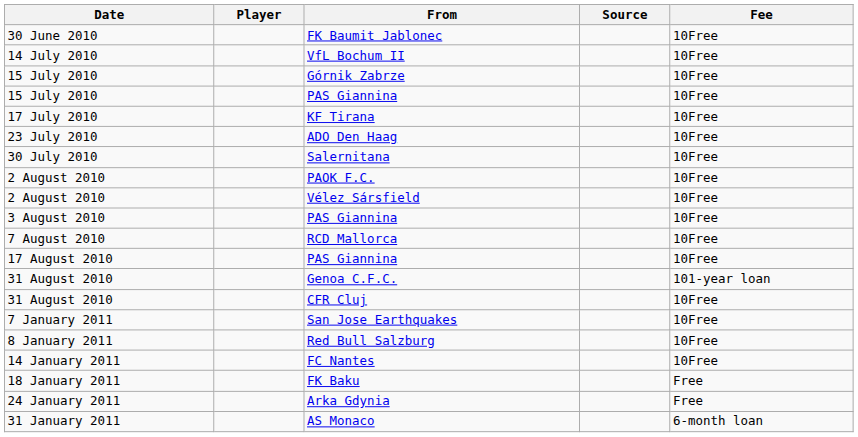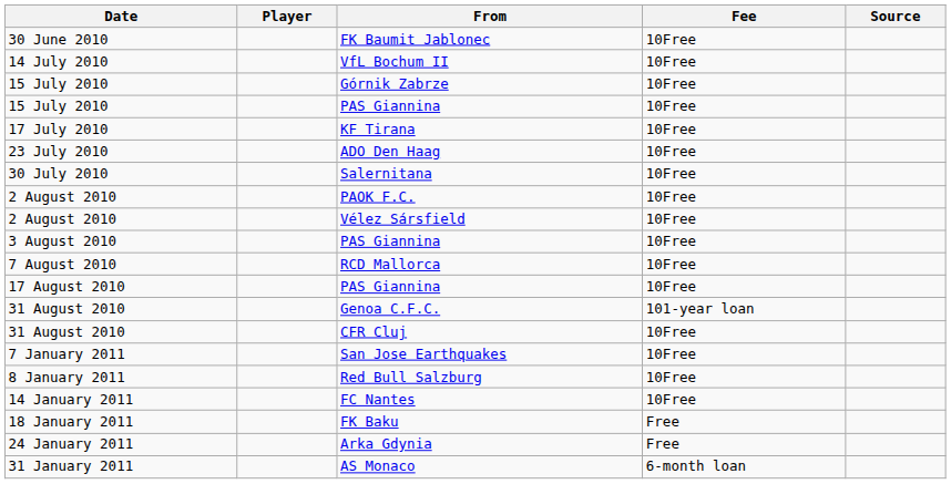 <table class="wikitable sortable" style="text-align:center; width:70%; text-align:left;">
 <tr>
 <th>Date</th>
 <th>Player</th>
 <th>From</th>
+<th>Fee</th>
 <th>Source</th>
-<th>Fee</th>
 </tr>
 <tr>
 <td>30 June 2010</td>
 <td> </td>
 <td> <a href='#'>FK Baumit Jablonec</a></td>
+<td><span>10</span>Free</td>
 <td style="text-align:center;"></td>
-<td><span>10</span>Free</td>
 </tr>
 <tr>
 <td>14 July 2010</td>
 <td> </td>
 <td> <a href='#'>VfL Bochum II</a></td>
+<td><span>10</span>Free</td>
 <td style="text-align:center;"></td>
-<td><span>10</span>Free</td>
 </tr>
 <tr>
 <td>15 July 2010</td>
 <td> </td>
 <td> <a href='#'>Górnik Zabrze</a></td>
+<td><span>10</span>Free</td>
 <td style="text-align:center;"></td>
-<td><span>10</span>Free</td>
 </tr>
 <tr>
 <td>15 July 2010</td>
 <td> </td>
 <td> <a href='#'>PAS Giannina</a></td>
+<td><span>10</span>Free</td>
 <td style="text-align:center;"></td>
-<td><span>10</span>Free</td>
 </tr>
 <tr>
 <td>17 July 2010</td>
 <td> </td>
 <td> <a href='#'>KF Tirana</a></td>
+<td><span>10</span>Free</td>
 <td style="text-align:center;"></td>
-<td><span>10</span>Free</td>
 </tr>
 <tr>
 <td>23 July 2010</td>
 <td> </td>
 <td> <a href='#'>ADO Den Haag</a></td>
+<td><span>10</span>Free</td>
 <td style="text-align:center;"></td>
-<td><span>10</span>Free</td>
 </tr>
 <tr>
 <td>30 July 2010</td>
 <td> </td>
 <td> <a href='#'>Salernitana</a></td>
+<td><span>10</span>Free</td>
 <td style="text-align:center;"></td>
-<td><span>10</span>Free</td>
 </tr>
 <tr>
 <td>2 August 2010</td>
 <td> </td>
 <td> <a href='#'>PAOK F.C.</a></td>
+<td><span>10</span>Free</td>
 <td style="text-align:center;"></td>
-<td><span>10</span>Free</td>
 </tr>
 <tr>
 <td>2 August 2010</td>
 <td> </td>
 <td> <a href='#'>Vélez Sársfield</a></td>
+<td><span>10</span>Free</td>
 <td style="text-align:center;"></td>
-<td><span>10</span>Free</td>
 </tr>
 <tr>
 <td>3 August 2010</td>
 <td> </td>
 <td> <a href='#'>PAS Giannina</a></td>
+<td><span>10</span>Free</td>
 <td style="text-align:center;"></td>
-<td><span>10</span>Free</td>
 </tr>
 <tr>
 <td>7 August 2010</td>
 <td> </td>
 <td> <a href='#'>RCD Mallorca</a></td>
+<td><span>10</span>Free</td>
 <td style="text-align:center;"></td>
-<td><span>10</span>Free</td>
 </tr>
 <tr>
 <td>17 August 2010</td>
 <td> </td>
 <td> <a href='#'>PAS Giannina</a></td>
+<td><span>10</span>Free</td>
 <td style="text-align:center;"></td>
-<td><span>10</span>Free</td>
 </tr>
 <tr>
 <td>31 August 2010</td>
 <td> </td>
 <td> <a href='#'>Genoa C.F.C.</a></td>
+<td><span>10</span>1-year loan</td>
 <td style="text-align:center;"></td>
-<td><span>10</span>1-year loan</td>
 </tr>
 <tr>
 <td>31 August 2010</td>
 <td> </td>
 <td> <a href='#'>CFR Cluj</a></td>
+<td><span>10</span>Free</td>
 <td style="text-align:center;"></td>
-<td><span>10</span>Free</td>
 </tr>
 <tr>
 <td>7 January 2011</td>
 <td> </td>
 <td> <a href='#'>San Jose Earthquakes</a></td>
+<td><span>10</span>Free</td>
 <td style="text-align:center;"></td>
-<td><span>10</span>Free</td>
 </tr>
 <tr>
 <td>8 January 2011</td>
 <td> </td>
 <td> <a href='#'>Red Bull Salzburg</a></td>
+<td><span>10</span>Free</td>
 <td style="text-align:center;"></td>
-<td><span>10</span>Free</td>
 </tr>
 <tr>
 <td>14 January 2011</td>
 <td> </td>
 <td> <a href='#'>FC Nantes</a></td>
+<td><span>10</span>Free</td>
 <td style="text-align:center;"></td>
-<td><span>10</span>Free</td>
 </tr>
 <tr>
 <td>18 January 2011</td>
 <td> </td>
 <td> <a href='#'>FK Baku</a></td>
+<td>Free</td>
 <td style="text-align:center;"></td>
-<td>Free</td>
 </tr>
 <tr>
 <td>24 January 2011</td>
 <td> </td>
 <td> <a href='#'>Arka Gdynia</a></td>
+<td>Free</td>
 <td style="text-align:center;"></td>
-<td>Free</td>
 </tr>
 <tr>
 <td>31 January 2011</td>
 <td> </td>
 <td> <a href='#'>AS Monaco</a></td>
+<td>6-month loan</td>
 <td style="text-align:center;"></td>
-<td>6-month loan</td>
 </tr>
 </table>
